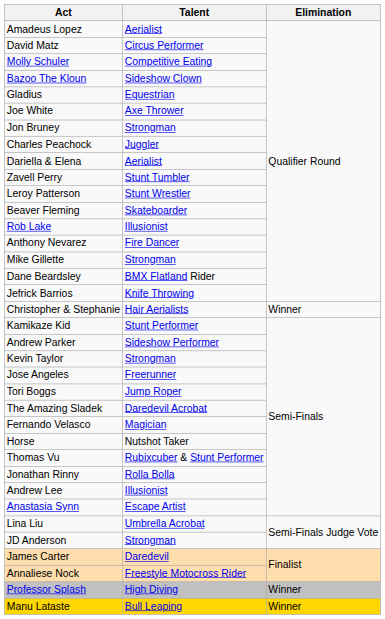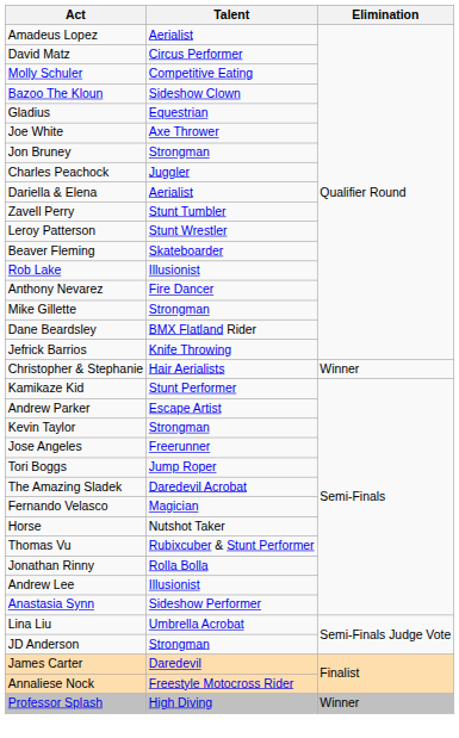 <table class="wikitable">
 <tr>
 <th>Act</th>
 <th>Talent</th>
 <th>Elimination</th>
 </tr>
 <tr>
 <td>Amadeus Lopez</td>
 <td><a href='#'>Aerialist</a></td>
 <td rowspan="17">Qualifier Round</td>
 </tr>
 <tr>
 <td>David Matz</td>
 <td><a href='#'>Circus Performer</a></td>
 </tr>
 <tr>
 <td><a href='#'>Molly Schuler</a></td>
 <td><a href='#'>Competitive Eating</a></td>
 </tr>
 <tr>
 <td><a href='#'>Bazoo The Kloun</a></td>
 <td><a href='#'>Sideshow Clown</a></td>
 </tr>
 <tr>
 <td>Gladius</td>
 <td><a href='#'>Equestrian</a></td>
 </tr>
 <tr>
 <td>Joe White</td>
 <td><a href='#'>Axe Thrower</a></td>
 </tr>
 <tr>
 <td>Jon Bruney</td>
 <td><a href='#'>Strongman</a></td>
 </tr>
 <tr>
 <td>Charles Peachock</td>
 <td><a href='#'>Juggler</a></td>
 </tr>
 <tr>
 <td>Dariella & Elena</td>
 <td><a href='#'>Aerialist</a></td>
 </tr>
 <tr>
 <td>Zavell Perry</td>
 <td><a href='#'>Stunt Tumbler</a></td>
 </tr>
 <tr>
 <td>Leroy Patterson</td>
 <td><a href='#'>Stunt Wrestler</a></td>
 </tr>
 <tr>
 <td>Beaver Fleming</td>
 <td><a href='#'>Skateboarder</a></td>
 </tr>
 <tr>
 <td><a href='#'>Rob Lake</a></td>
 <td><a href='#'>Illusionist</a></td>
 </tr>
 <tr>
 <td>Anthony Nevarez</td>
 <td><a href='#'>Fire Dancer</a></td>
 </tr>
 <tr>
 <td>Mike Gillette</td>
 <td><a href='#'>Strongman</a></td>
 </tr>
 <tr>
 <td>Dane Beardsley</td>
 <td><a href='#'>BMX Flatland</a> Rider</td>
 </tr>
 <tr>
 <td>Jefrick Barrios</td>
 <td><a href='#'>Knife Throwing</a></td>
 </tr>
 <tr>
 <td>Christopher & Stephanie</td>
 <td><a href='#'>Hair Aerialists</a></td>
 <td>Winner</td>
 </tr>
 <tr>
 <td>Kamikaze Kid</td>
 <td><a href='#'>Stunt Performer</a></td>
 <td rowspan="12">Semi-Finals</td>
 </tr>
 <tr>
 <td>Andrew Parker</td>
-<td><a href='#'>Sideshow Performer</a></td>
+<td><a href='#'>Escape Artist</a></td>
 </tr>
 <tr>
 <td>Kevin Taylor</td>
 <td><a href='#'>Strongman</a></td>
 </tr>
 <tr>
 <td>Jose Angeles</td>
 <td><a href='#'>Freerunner</a></td>
 </tr>
 <tr>
 <td>Tori Boggs</td>
 <td><a href='#'>Jump Roper</a></td>
 </tr>
 <tr>
 <td>The Amazing Sladek</td>
 <td><a href='#'>Daredevil Acrobat</a></td>
 </tr>
 <tr>
 <td>Fernando Velasco</td>
 <td><a href='#'>Magician</a></td>
 </tr>
 <tr>
 <td>Horse</td>
 <td>Nutshot Taker</td>
 </tr>
 <tr>
 <td>Thomas Vu</td>
 <td><a href='#'>Rubixcuber</a> & <a href='#'>Stunt Performer</a></td>
 </tr>
 <tr>
 <td>Jonathan Rinny</td>
 <td><a href='#'>Rolla Bolla</a></td>
 </tr>
 <tr>
 <td>Andrew Lee</td>
 <td><a href='#'>Illusionist</a></td>
 </tr>
 <tr>
 <td><a href='#'>Anastasia Synn</a></td>
-<td><a href='#'>Escape Artist</a></td>
+<td><a href='#'>Sideshow Performer</a></td>
 </tr>
 <tr>
 <td>Lina Liu</td>
 <td><a href='#'>Umbrella Acrobat</a></td>
 <td rowspan="2">Semi-Finals Judge Vote</td>
 </tr>
 <tr>
 <td>JD Anderson</td>
 <td><a href='#'>Strongman</a></td>
 </tr>
 <tr style="background:NavajoWhite;"|>
 <td>James Carter</td>
 <td><a href='#'>Daredevil</a></td>
 <td rowspan="2">Finalist</td>
 </tr>
 <tr style="background:NavajoWhite;"|>
 <td>Annaliese Nock </td>
 <td><a href='#'>Freestyle Motocross Rider</a></td>
 </tr>
 <tr style="background:silver;"|>
 <td><a href='#'>Professor Splash</a></td>
 <td><a href='#'>High Diving</a></td>
 <td>Winner</td>
 </tr>
-<tr style="background:gold;"|>
-<td>Manu Lataste</td>
-<td><a href='#'>Bull Leaping</a></td>
-<td>Winner</td>
-</tr>
 </table>
